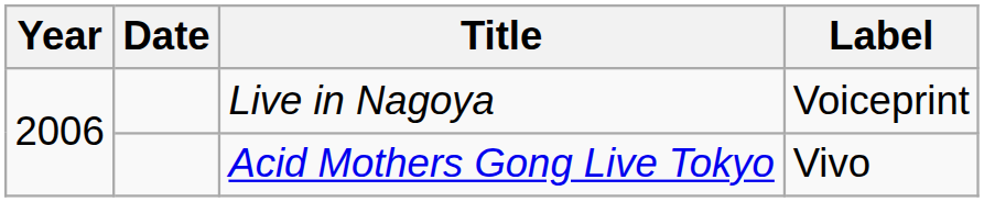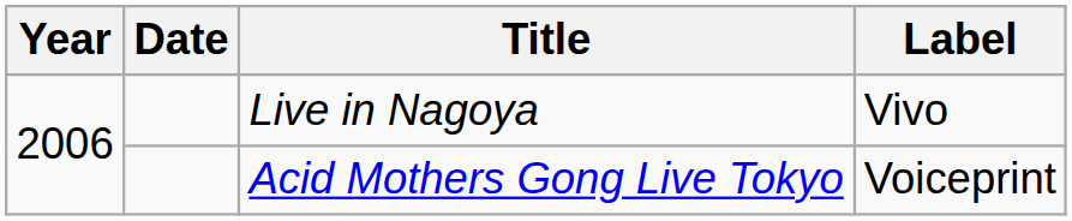 <table class="wikitable">
 <tr>
 <th>Year</th>
 <th>Date</th>
 <th>Title</th>
 <th>Label</th>
 </tr>
 <tr>
 <td rowspan=2>2006</td>
 <td></td>
 <td><em>Live in Nagoya</em></td>
-<td>Voiceprint</td>
+<td>Vivo</td>
 </tr>
 <tr>
 <td></td>
 <td><em><a href='#'>Acid Mothers Gong Live Tokyo</a></em></td>
-<td>Vivo</td>
+<td>Voiceprint</td>
 </tr>
 </table>
